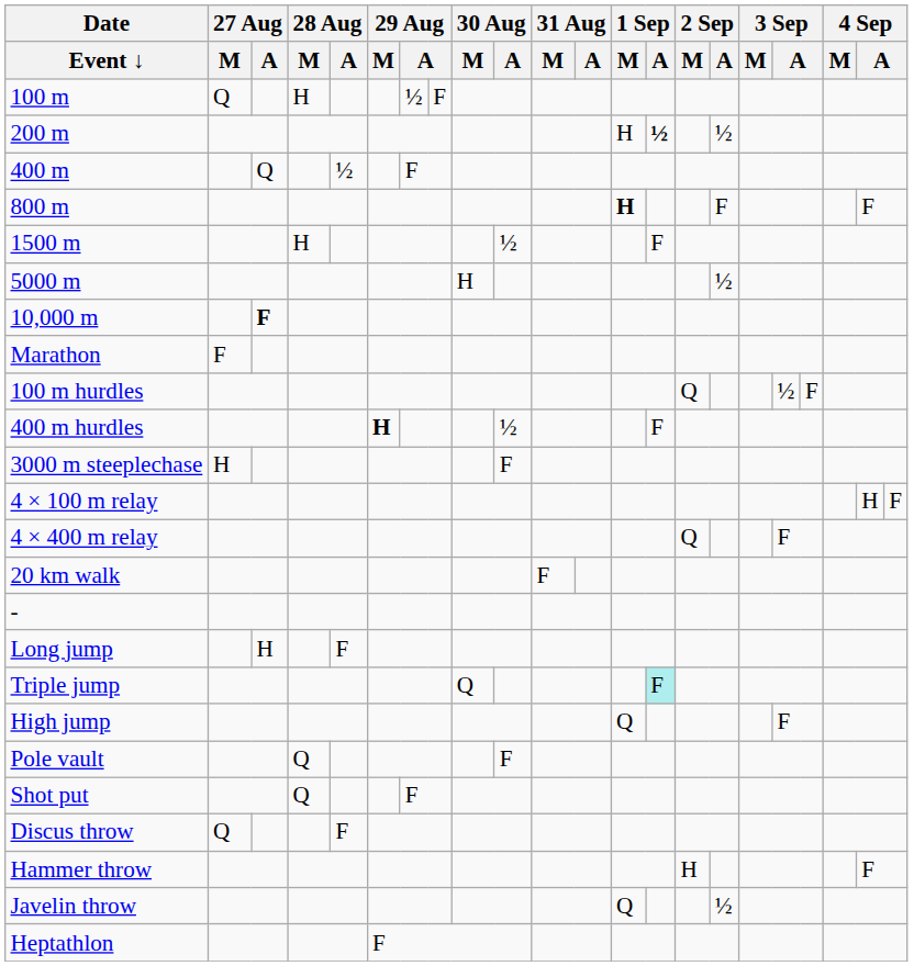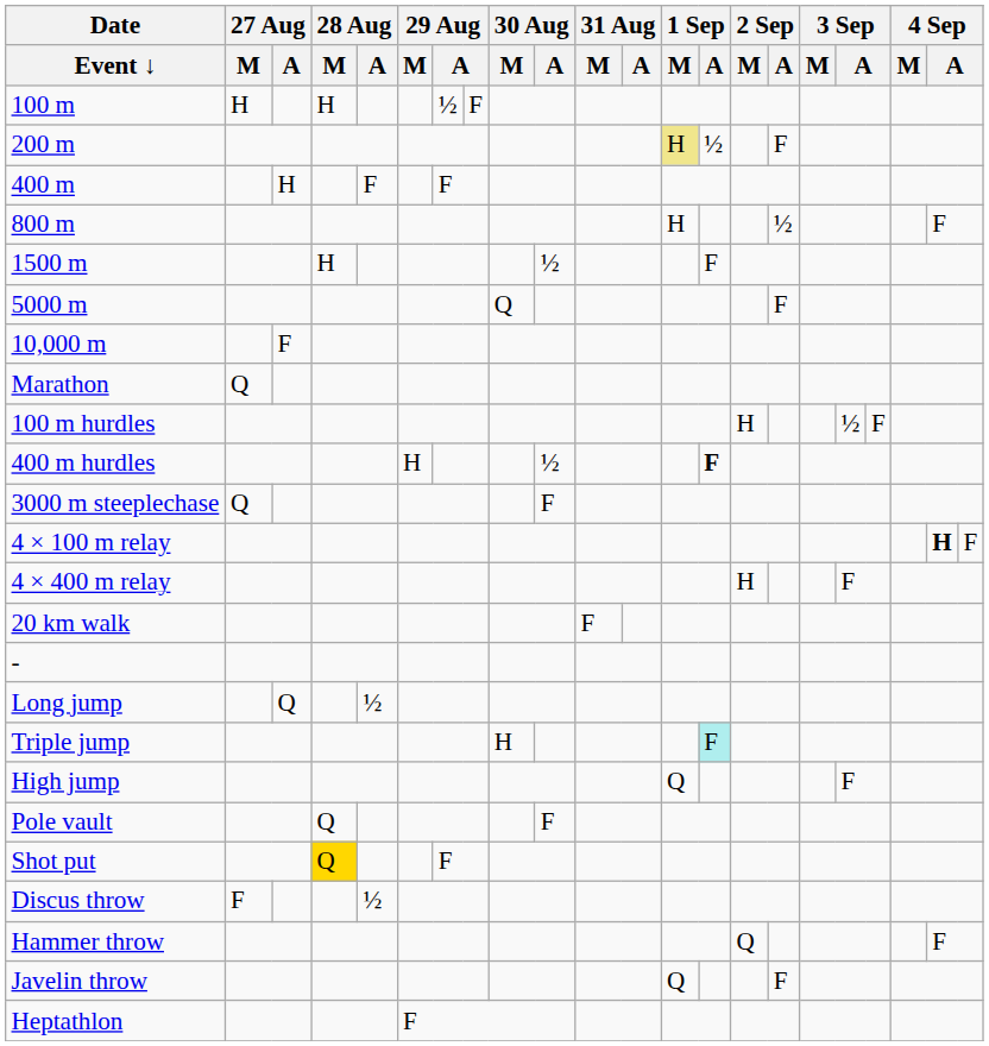 <table class="wikitable athletics-schedule">
 <tr>
 <th>Date</th>
 <th colspan="2">27 Aug</th>
 <th colspan="2">28 Aug</th>
 <th colspan="3">29 Aug</th>
 <th colspan="2">30 Aug</th>
 <th colspan="2">31 Aug</th>
 <th colspan="2">1 Sep</th>
 <th colspan="2">2 Sep</th>
 <th colspan="3">3 Sep</th>
 <th colspan="3">4 Sep</th>
 </tr>
 <tr>
 <th>Event ↓</th>
 <th>M</th>
 <th>A</th>
 <th>M</th>
 <th>A</th>
 <th>M</th>
 <th colspan="2">A</th>
 <th>M</th>
 <th>A</th>
 <th>M</th>
 <th>A</th>
 <th>M</th>
 <th>A</th>
 <th>M</th>
 <th>A</th>
 <th>M</th>
 <th colspan="2">A</th>
 <th>M</th>
 <th colspan="2">A</th>
 </tr>
 <tr>
 <td class="event"><a href='#'>100 m</a></td>
-<td class="qualifiers">Q</td>
+<td class="heats">H</td>
 <td></td>
 <td class="heats">H</td>
 <td></td>
 <td></td>
 <td class="semifinals">½</td>
 <td class="final">F</td>
 <td colspan="2"></td>
 <td colspan="2"></td>
 <td colspan="2"></td>
 <td colspan="2"></td>
 <td colspan="3"></td>
 <td colspan="3"></td>
 </tr>
 <tr>
 <td class="event"><a href='#'>200 m</a></td>
 <td colspan="2"></td>
 <td colspan="2"></td>
 <td colspan="3"></td>
 <td colspan="2"></td>
 <td colspan="2"></td>
-<td class="heats">H</td>
-<td class="semifinals"><strong>½</strong></td>
+<td class="heats" style="background: khaki;">H</td>
+<td class="semifinals">½</td>
 <td></td>
-<td class="semifinals">½</td>
+<td class="final">F</td>
 <td colspan="3"></td>
 <td colspan="3"></td>
 </tr>
 <tr>
 <td class="event"><a href='#'>400 m</a></td>
 <td></td>
-<td class="qualifiers">Q</td>
+<td class="heats">H</td>
 <td></td>
-<td class="semifinals">½</td>
+<td class="final">F</td>
 <td></td>
 <td class="final" colspan="2">F</td>
 <td colspan="2"></td>
 <td colspan="2"></td>
 <td colspan="2"></td>
 <td colspan="2"></td>
 <td colspan="3"></td>
 <td colspan="3"></td>
 </tr>
 <tr>
 <td class="event"><a href='#'>800 m</a></td>
 <td colspan="2"></td>
 <td colspan="2"></td>
 <td colspan="3"></td>
 <td colspan="2"></td>
 <td colspan="2"></td>
-<td class="heats"><strong>H</strong></td>
+<td class="heats">H</td>
 <td></td>
 <td></td>
-<td class="final">F</td>
+<td class="semifinals">½</td>
 <td colspan="3"></td>
 <td></td>
 <td class="final" colspan="2">F</td>
 </tr>
 <tr>
 <td class="event"><a href='#'>1500 m</a></td>
 <td colspan="2"></td>
 <td class="heats">H</td>
 <td></td>
 <td colspan="3"></td>
 <td></td>
 <td class="semifinals">½</td>
 <td colspan="2"></td>
 <td></td>
 <td class="final">F</td>
 <td colspan="2"></td>
 <td colspan="3"></td>
 <td colspan="3"></td>
 </tr>
 <tr>
 <td class="event"><a href='#'>5000 m</a></td>
 <td colspan="2"></td>
 <td colspan="2"></td>
 <td colspan="3"></td>
-<td class="heats">H</td>
+<td class="qualifiers">Q</td>
 <td></td>
 <td colspan="2"></td>
 <td colspan="2"></td>
 <td></td>
-<td class="semifinals">½</td>
+<td class="final">F</td>
 <td colspan="3"></td>
 <td colspan="3"></td>
 </tr>
 <tr>
 <td class="event"><a href='#'>10,000 m</a></td>
 <td></td>
-<td class="final"><strong>F</strong></td>
+<td class="final">F</td>
 <td colspan="2"></td>
 <td colspan="3"></td>
 <td colspan="2"></td>
 <td colspan="2"></td>
 <td colspan="2"></td>
 <td colspan="2"></td>
 <td colspan="3"></td>
 <td colspan="3"></td>
 </tr>
 <tr>
 <td class="event"><a href='#'>Marathon</a></td>
-<td class="final">F</td>
+<td class="qualifiers">Q</td>
 <td></td>
 <td colspan="2"></td>
 <td colspan="3"></td>
 <td colspan="2"></td>
 <td colspan="2"></td>
 <td colspan="2"></td>
 <td colspan="2"></td>
 <td colspan="3"></td>
 <td colspan="3"></td>
 </tr>
 <tr>
 <td class="event"><a href='#'>100 m hurdles</a></td>
 <td colspan="2"></td>
 <td colspan="2"></td>
 <td colspan="3"></td>
 <td colspan="2"></td>
 <td colspan="2"></td>
 <td colspan="2"></td>
-<td class="qualifiers">Q</td>
+<td class="heats">H</td>
 <td></td>
 <td></td>
 <td class="semifinals">½</td>
 <td class="final">F</td>
 <td colspan="3"></td>
 </tr>
 <tr>
 <td class="event"><a href='#'>400 m hurdles</a></td>
 <td colspan="2"></td>
 <td colspan="2"></td>
-<td class="heats"><strong>H</strong></td>
+<td class="heats">H</td>
 <td colspan="2"></td>
 <td></td>
 <td class="semifinals">½</td>
 <td colspan="2"></td>
 <td></td>
-<td class="final">F</td>
+<td class="final"><strong>F</strong></td>
 <td colspan="2"></td>
 <td colspan="3"></td>
 <td colspan="3"></td>
 </tr>
 <tr>
 <td class="event"><a href='#'>3000 m steeplechase</a></td>
-<td class="heats">H</td>
+<td class="qualifiers">Q</td>
 <td></td>
 <td colspan="2"></td>
 <td colspan="3"></td>
 <td></td>
 <td class="final">F</td>
 <td colspan="2"></td>
 <td colspan="2"></td>
 <td colspan="2"></td>
 <td colspan="3"></td>
 <td colspan="3"></td>
 </tr>
 <tr>
 <td class="event"><a href='#'>4 × 100 m relay</a></td>
 <td colspan="2"></td>
 <td colspan="2"></td>
 <td colspan="3"></td>
 <td colspan="2"></td>
 <td colspan="2"></td>
 <td colspan="2"></td>
 <td colspan="2"></td>
 <td colspan="3"></td>
 <td></td>
-<td class="heats">H</td>
+<td class="heats"><strong>H</strong></td>
 <td class="final">F</td>
 </tr>
 <tr>
 <td class="event"><a href='#'>4 × 400 m relay</a></td>
 <td colspan="2"></td>
 <td colspan="2"></td>
 <td colspan="3"></td>
 <td colspan="2"></td>
 <td colspan="2"></td>
 <td colspan="2"></td>
-<td class="qualifiers">Q</td>
+<td class="heats">H</td>
 <td></td>
 <td></td>
 <td class="final" colspan="2">F</td>
 <td colspan="3"></td>
 </tr>
 <tr>
 <td class="event"><a href='#'>20 km walk</a></td>
 <td colspan="2"></td>
 <td colspan="2"></td>
 <td colspan="3"></td>
 <td colspan="2"></td>
 <td class="final">F</td>
 <td></td>
 <td colspan="2"></td>
 <td colspan="2"></td>
 <td colspan="3"></td>
 <td colspan="3"></td>
 </tr>
 <tr>
 <td class="event">-</td>
 <td colspan="2"></td>
 <td colspan="2"></td>
 <td colspan="3"></td>
 <td colspan="2"></td>
 <td colspan="2"></td>
 <td colspan="2"></td>
 <td colspan="2"></td>
 <td colspan="3"></td>
 <td colspan="3"></td>
 </tr>
 <tr>
 <td class="event"><a href='#'>Long jump</a></td>
 <td></td>
-<td class="heats">H</td>
+<td class="qualifiers">Q</td>
 <td></td>
-<td class="final">F</td>
+<td class="semifinals">½</td>
 <td colspan="3"></td>
 <td colspan="2"></td>
 <td colspan="2"></td>
 <td colspan="2"></td>
 <td colspan="2"></td>
 <td colspan="3"></td>
 <td colspan="3"></td>
 </tr>
 <tr>
 <td class="event"><a href='#'>Triple jump</a></td>
 <td colspan="2"></td>
 <td colspan="2"></td>
 <td colspan="3"></td>
-<td class="qualifiers">Q</td>
+<td class="heats">H</td>
 <td></td>
 <td colspan="2"></td>
 <td></td>
 <td class="final" style="background: paleturquoise;">F</td>
 <td colspan="2"></td>
 <td colspan="3"></td>
 <td colspan="3"></td>
 </tr>
 <tr>
 <td class="event"><a href='#'>High jump</a></td>
 <td colspan="2"></td>
 <td colspan="2"></td>
 <td colspan="3"></td>
 <td colspan="2"></td>
 <td colspan="2"></td>
 <td class="qualifiers">Q</td>
 <td></td>
 <td colspan="2"></td>
 <td></td>
 <td class="final" colspan="2">F</td>
 <td colspan="3"></td>
 </tr>
 <tr>
 <td class="event"><a href='#'>Pole vault</a></td>
 <td colspan="2"></td>
 <td class="qualifiers">Q</td>
 <td></td>
 <td colspan="3"></td>
 <td></td>
 <td class="final">F</td>
 <td colspan="2"></td>
 <td colspan="2"></td>
 <td colspan="2"></td>
 <td colspan="3"></td>
 <td colspan="3"></td>
 </tr>
 <tr>
 <td class="event"><a href='#'>Shot put</a></td>
 <td colspan="2"></td>
-<td class="qualifiers">Q</td>
+<td class="qualifiers" style="background: gold;">Q</td>
 <td></td>
 <td></td>
 <td class="final" colspan="2">F</td>
 <td colspan="2"></td>
 <td colspan="2"></td>
 <td colspan="2"></td>
 <td colspan="2"></td>
 <td colspan="3"></td>
 <td colspan="3"></td>
 </tr>
 <tr>
 <td class="event"><a href='#'>Discus throw</a></td>
-<td class="qualifiers">Q</td>
+<td class="final">F</td>
 <td></td>
 <td></td>
-<td class="final">F</td>
+<td class="semifinals">½</td>
 <td colspan="3"></td>
 <td colspan="2"></td>
 <td colspan="2"></td>
 <td colspan="2"></td>
 <td colspan="2"></td>
 <td colspan="3"></td>
 <td colspan="3"></td>
 </tr>
 <tr>
 <td class="event"><a href='#'>Hammer throw</a></td>
 <td colspan="2"></td>
 <td colspan="2"></td>
 <td colspan="3"></td>
 <td colspan="2"></td>
 <td colspan="2"></td>
 <td colspan="2"></td>
-<td class="heats">H</td>
+<td class="qualifiers">Q</td>
 <td></td>
 <td colspan="3"></td>
 <td></td>
 <td class="final" colspan="2">F</td>
 </tr>
 <tr>
 <td class="event"><a href='#'>Javelin throw</a></td>
 <td colspan="2"></td>
 <td colspan="2"></td>
 <td colspan="3"></td>
 <td colspan="2"></td>
 <td colspan="2"></td>
 <td class="qualifiers">Q</td>
 <td></td>
 <td></td>
-<td class="semifinals">½</td>
+<td class="final">F</td>
 <td colspan="3"></td>
 <td colspan="3"></td>
 </tr>
 <tr>
 <td class="event"><a href='#'>Heptathlon</a></td>
 <td colspan="2"></td>
 <td colspan="2"></td>
 <td class="final" colspan="5">F</td>
 <td colspan="2"></td>
 <td colspan="2"></td>
 <td colspan="2"></td>
 <td colspan="3"></td>
 <td colspan="3"></td>
 </tr>
 </table>
